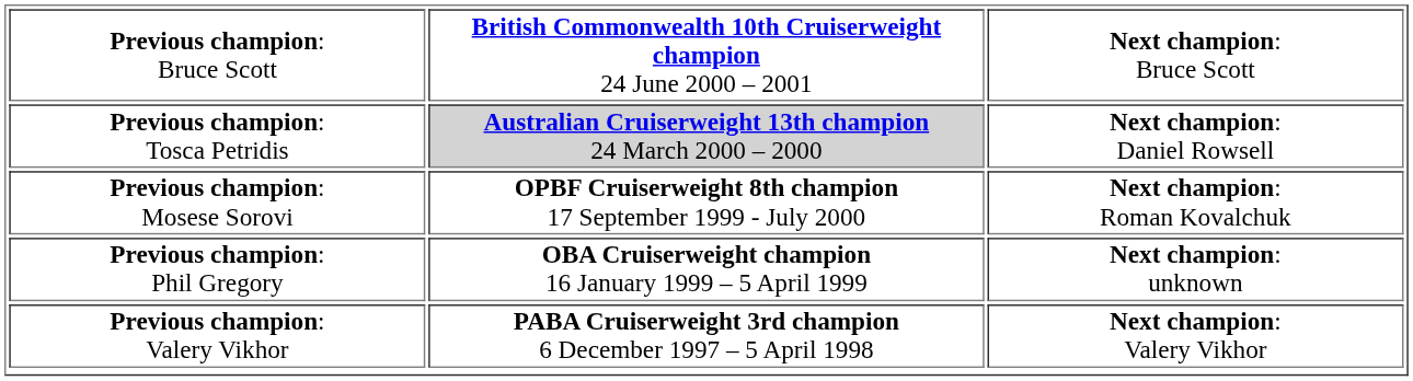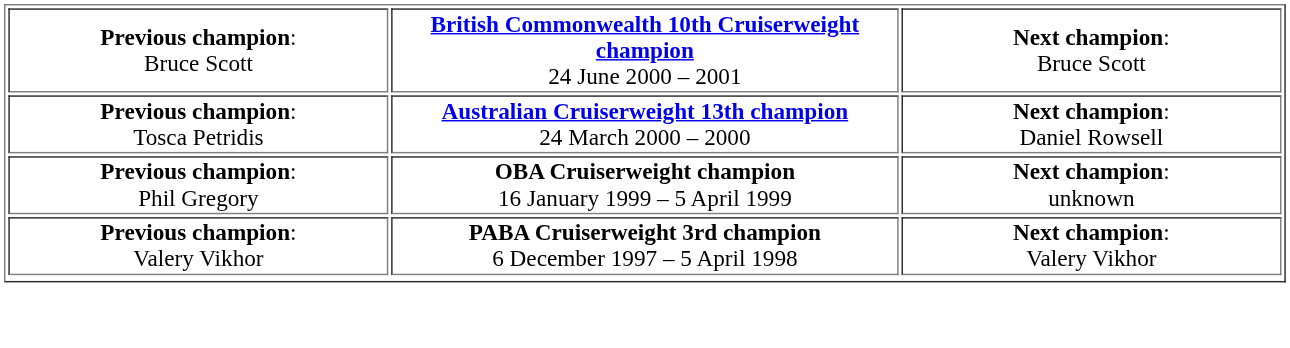 <table border=1 align="center">
 <tr>
 <td width="30%" align="center"><strong>Previous champion</strong>:<br>Bruce Scott<br></td>
 <td width="40%" align="center"><strong><a href='#'>British Commonwealth 10th Cruiserweight champion</a></strong><br>24 June 2000 – 2001<br></td>
 <td width="30%" align="center"><strong>Next champion</strong>:<br>Bruce Scott<br></td>
 </tr>
 <tr>
 <td width="30%" align="center"><strong>Previous champion</strong>:<br>Tosca Petridis<br></td>
-<td width="40%" align="center" style="background: lightgrey;"><strong><a href='#'>Australian Cruiserweight 13th champion</a></strong><br>24 March 2000 – 2000<br></td>
+<td width="40%" align="center"><strong><a href='#'>Australian Cruiserweight 13th champion</a></strong><br>24 March 2000 – 2000<br></td>
 <td width="30%" align="center"><strong>Next champion</strong>:<br>Daniel Rowsell<br></td>
-</tr>
-<tr>
-<td width="30%" align="center"><strong>Previous champion</strong>:<br>Mosese Sorovi<br></td>
-<td width="40%" align="center"><strong>OPBF Cruiserweight 8th champion</strong><br>17 September 1999 - July 2000<br></td>
-<td width="30%" align="center"><strong>Next champion</strong>:<br>Roman Kovalchuk<br></td>
 </tr>
 <tr>
 <td width="30%" align="center"><strong>Previous champion</strong>:<br>Phil Gregory<br></td>
 <td width="40%" align="center"><strong>OBA Cruiserweight champion</strong><br>16 January 1999 – 5 April 1999<br></td>
 <td width="30%" align="center"><strong>Next champion</strong>:<br>unknown<br></td>
 </tr>
 <tr>
 <td width="30%" align="center"><strong>Previous champion</strong>:<br>Valery Vikhor<br></td>
 <td width="40%" align="center"><strong>PABA Cruiserweight 3rd champion</strong><br>6 December 1997 – 5 April 1998<br></td>
 <td width="30%" align="center"><strong>Next champion</strong>:<br>Valery Vikhor<br></td>
 </tr>
 <tr>
 </tr>
 </table>
